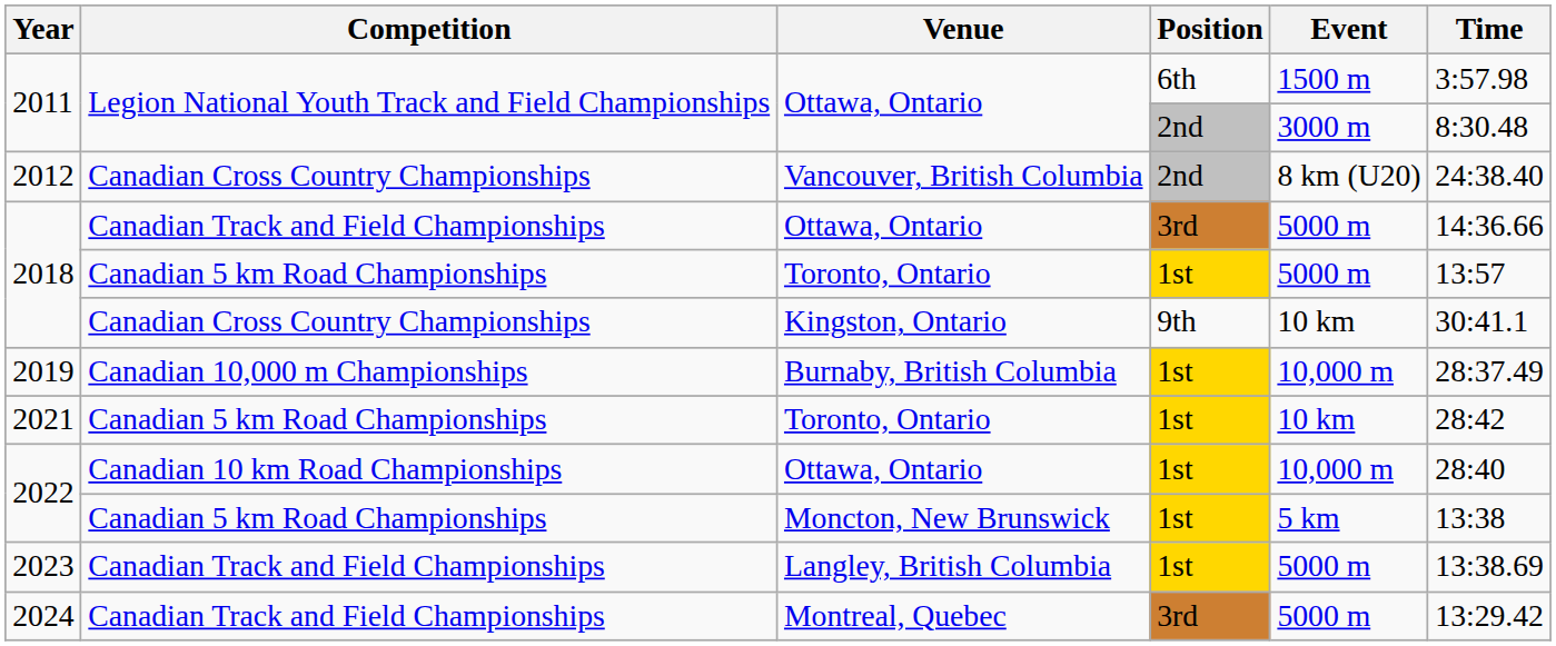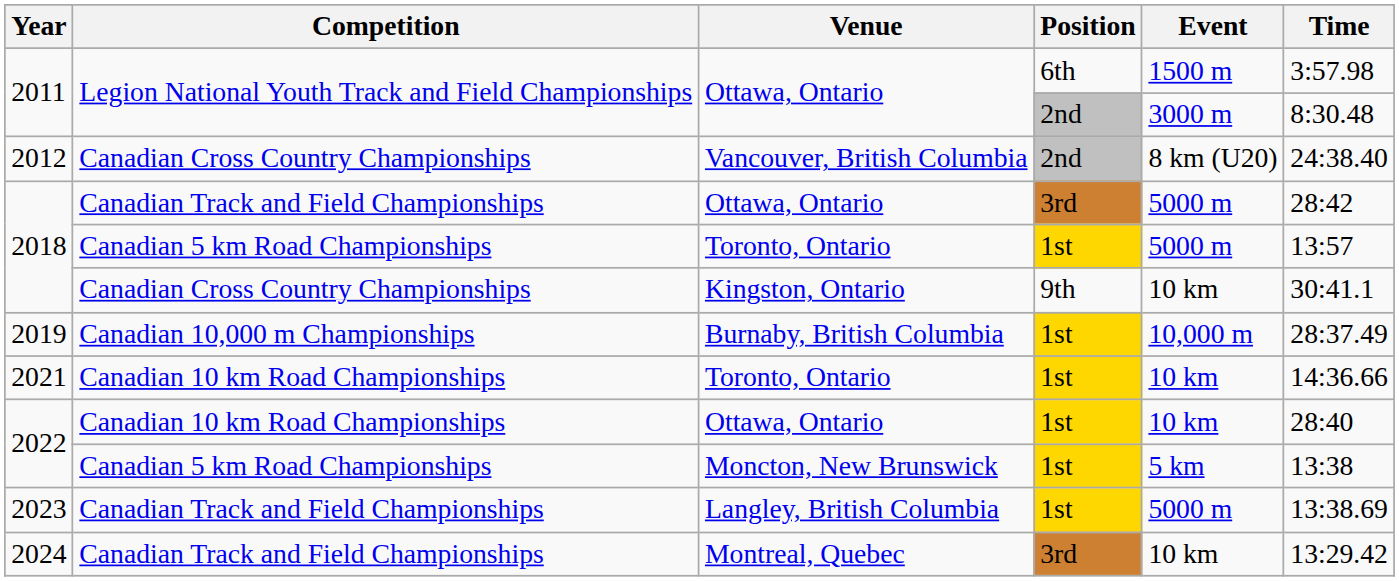 <table class="wikitable">
 <tr>
 <th>Year</th>
 <th>Competition</th>
 <th>Venue</th>
 <th>Position</th>
 <th>Event</th>
 <th>Time</th>
 </tr>
 <tr>
 <td rowspan="2">2011</td>
 <td rowspan="2"><a href='#'>Legion National Youth Track and Field Championships</a></td>
 <td rowspan="2"><a href='#'>Ottawa, Ontario</a></td>
 <td>6th</td>
 <td><a href='#'>1500 m</a></td>
 <td>3:57.98</td>
 </tr>
 <tr>
 <td bgcolor=silver>2nd</td>
 <td><a href='#'>3000 m</a></td>
 <td>8:30.48</td>
 </tr>
 <tr>
 <td>2012</td>
 <td><a href='#'>Canadian Cross Country Championships</a></td>
 <td><a href='#'>Vancouver, British Columbia</a></td>
 <td bgcolor=silver>2nd</td>
 <td>8 km (U20)</td>
 <td>24:38.40</td>
 </tr>
 <tr>
 <td rowspan="3">2018</td>
 <td><a href='#'>Canadian Track and Field Championships</a></td>
 <td><a href='#'>Ottawa, Ontario</a></td>
 <td bgcolor="#CD7F32">3rd</td>
 <td><a href='#'>5000 m</a></td>
-<td>14:36.66</td>
+<td>28:42</td>
 </tr>
 <tr>
 <td><a href='#'>Canadian 5 km Road Championships</a></td>
 <td><a href='#'>Toronto, Ontario</a></td>
 <td bgcolor=gold>1st</td>
 <td><a href='#'>5000 m</a></td>
 <td>13:57</td>
 </tr>
 <tr>
 <td><a href='#'>Canadian Cross Country Championships</a></td>
 <td><a href='#'>Kingston, Ontario</a></td>
 <td>9th</td>
 <td>10 km</td>
 <td>30:41.1</td>
 </tr>
 <tr>
 <td>2019</td>
 <td><a href='#'>Canadian 10,000 m Championships</a></td>
 <td><a href='#'>Burnaby, British Columbia</a></td>
 <td bgcolor=gold>1st</td>
 <td><a href='#'>10,000 m</a></td>
 <td>28:37.49</td>
 </tr>
 <tr>
 <td>2021</td>
-<td><a href='#'>Canadian 5 km Road Championships</a></td>
+<td><a href='#'>Canadian 10 km Road Championships</a></td>
 <td><a href='#'>Toronto, Ontario</a></td>
 <td bgcolor=gold>1st</td>
 <td><a href='#'>10 km</a></td>
-<td>28:42</td>
+<td>14:36.66</td>
 </tr>
 <tr>
 <td rowspan="2">2022</td>
 <td><a href='#'>Canadian 10 km Road Championships</a></td>
 <td><a href='#'>Ottawa, Ontario</a></td>
 <td bgcolor=gold>1st</td>
-<td><a href='#'>10,000 m</a></td>
+<td><a href='#'>10 km</a></td>
 <td>28:40</td>
 </tr>
 <tr>
 <td><a href='#'>Canadian 5 km Road Championships</a></td>
 <td><a href='#'>Moncton, New Brunswick</a></td>
 <td bgcolor=gold>1st</td>
 <td><a href='#'>5 km</a></td>
 <td>13:38</td>
 </tr>
 <tr>
 <td>2023</td>
 <td><a href='#'>Canadian Track and Field Championships</a></td>
 <td><a href='#'>Langley, British Columbia</a></td>
 <td bgcolor=gold>1st</td>
 <td><a href='#'>5000 m</a></td>
 <td>13:38.69</td>
 </tr>
 <tr>
 <td>2024</td>
 <td><a href='#'>Canadian Track and Field Championships</a></td>
 <td><a href='#'>Montreal, Quebec</a></td>
 <td bgcolor="#CD7F32">3rd</td>
-<td><a href='#'>5000 m</a></td>
+<td>10 km</td>
 <td>13:29.42</td>
 </tr>
 </table>
